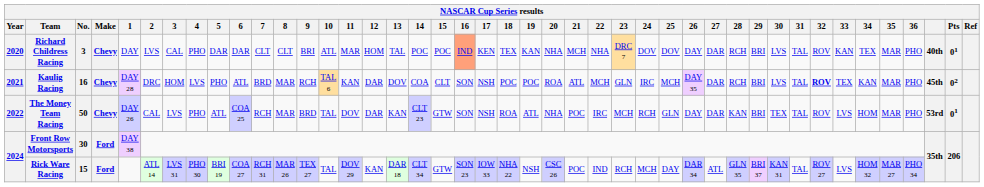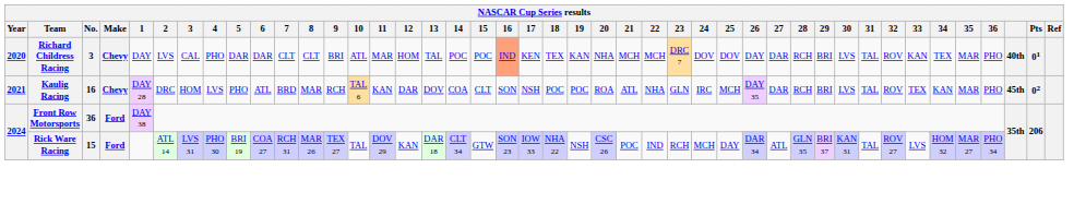 <table class="wikitable" style="text-align:center; font-size:75%">
 <tr>
 <th colspan=43><a href='#'>NASCAR Cup Series</a> results</th>
 </tr>
 <tr>
 <th>Year</th>
 <th>Team</th>
 <th>No.</th>
 <th>Make</th>
 <th>1</th>
 <th>2</th>
 <th>3</th>
 <th>4</th>
 <th>5</th>
 <th>6</th>
 <th>7</th>
 <th>8</th>
 <th>9</th>
 <th>10</th>
 <th>11</th>
 <th>12</th>
 <th>13</th>
 <th>14</th>
 <th>15</th>
 <th>16</th>
 <th>17</th>
 <th>18</th>
 <th>19</th>
 <th>20</th>
 <th>21</th>
 <th>22</th>
 <th>23</th>
 <th>24</th>
 <th>25</th>
 <th>26</th>
 <th>27</th>
 <th>28</th>
 <th>29</th>
 <th>30</th>
 <th>31</th>
 <th>32</th>
 <th>33</th>
 <th>34</th>
 <th>35</th>
 <th>36</th>
 <th></th>
 <th>Pts</th>
 <th>Ref</th>
 </tr>
 <tr>
 <th><a href='#'>2020</a></th>
 <th><a href='#'>Richard Childress Racing</a></th>
 <th>3</th>
 <th><a href='#'>Chevy</a></th>
 <td><a href='#'>DAY</a></td>
 <td><a href='#'>LVS</a></td>
 <td><a href='#'>CAL</a></td>
 <td><a href='#'>PHO</a></td>
 <td><a href='#'>DAR</a></td>
 <td><a href='#'>DAR</a></td>
 <td><a href='#'>CLT</a></td>
 <td><a href='#'>CLT</a></td>
 <td><a href='#'>BRI</a></td>
 <td><a href='#'>ATL</a></td>
 <td><a href='#'>MAR</a></td>
 <td><a href='#'>HOM</a></td>
 <td><a href='#'>TAL</a></td>
 <td><a href='#'>POC</a></td>
 <td><a href='#'>POC</a></td>
 <td style="background: lightsalmon;"><a href='#'>IND</a></td>
 <td><a href='#'>KEN</a></td>
 <td><a href='#'>TEX</a></td>
 <td><a href='#'>KAN</a></td>
 <td><a href='#'>NHA</a></td>
 <td><a href='#'>MCH</a></td>
-<td><a href='#'>NHA</a></td>
+<td><a href='#'>MCH</a></td>
 <td style="background:#FFDF9F;"><a href='#'>DRC</a><br><small>7</small></td>
 <td><a href='#'>DOV</a></td>
 <td><a href='#'>DOV</a></td>
 <td><a href='#'>DAY</a></td>
 <td><a href='#'>DAR</a></td>
 <td><a href='#'>RCH</a></td>
 <td><a href='#'>BRI</a></td>
 <td><a href='#'>LVS</a></td>
 <td><a href='#'>TAL</a></td>
 <td><a href='#'>ROV</a></td>
 <td><a href='#'>KAN</a></td>
 <td><a href='#'>TEX</a></td>
 <td><a href='#'>MAR</a></td>
 <td><a href='#'>PHO</a></td>
 <th>40th</th>
 <th>0<sup>1</sup></th>
 <th></th>
 </tr>
 <tr>
 <th><a href='#'>2021</a></th>
 <th><a href='#'>Kaulig Racing</a></th>
 <th>16</th>
 <th><a href='#'>Chevy</a></th>
 <td style="background:#EFCFFF;"><a href='#'>DAY</a><br><small>28</small></td>
 <td><a href='#'>DRC</a></td>
 <td><a href='#'>HOM</a></td>
 <td><a href='#'>LVS</a></td>
 <td><a href='#'>PHO</a></td>
 <td><a href='#'>ATL</a></td>
 <td><a href='#'>BRD</a></td>
 <td><a href='#'>MAR</a></td>
 <td><a href='#'>RCH</a></td>
 <td style="background:#FFDF9F;"><a href='#'>TAL</a><br><small>6</small></td>
 <td><a href='#'>KAN</a></td>
 <td><a href='#'>DAR</a></td>
 <td><a href='#'>DOV</a></td>
 <td><a href='#'>COA</a></td>
 <td><a href='#'>CLT</a></td>
 <td><a href='#'>SON</a></td>
 <td><a href='#'>NSH</a></td>
 <td><a href='#'>POC</a></td>
 <td><a href='#'>POC</a></td>
 <td><a href='#'>ROA</a></td>
 <td><a href='#'>ATL</a></td>
-<td><a href='#'>MCH</a></td>
+<td><a href='#'>NHA</a></td>
 <td><a href='#'>GLN</a></td>
 <td><a href='#'>IRC</a></td>
 <td><a href='#'>MCH</a></td>
 <td style="background:#EFCFFF;"><a href='#'>DAY</a><br><small>35</small></td>
 <td><a href='#'>DAR</a></td>
 <td><a href='#'>RCH</a></td>
 <td><a href='#'>BRI</a></td>
 <td><a href='#'>LVS</a></td>
 <td><a href='#'>TAL</a></td>
-<td><strong><a href='#'>ROV</a></strong></td>
+<td><a href='#'>ROV</a></td>
 <td><a href='#'>TEX</a></td>
 <td><a href='#'>KAN</a></td>
 <td><a href='#'>MAR</a></td>
 <td><a href='#'>PHO</a></td>
 <th>45th</th>
 <th>0<sup>2</sup></th>
 <th></th>
 </tr>
 <tr>
-<th><a href='#'>2022</a></th>
-<th><a href='#'>The Money Team Racing</a></th>
-<th>50</th>
-<th><a href='#'>Chevy</a></th>
-<td style="background:#CFCFFF;"><a href='#'>DAY</a><br><small>26</small></td>
-<td><a href='#'>CAL</a></td>
-<td><a href='#'>LVS</a></td>
-<td><a href='#'>PHO</a></td>
-<td><a href='#'>ATL</a></td>
-<td style="background:#CFCFFF;"><a href='#'>COA</a><br><small>25</small></td>
-<td><a href='#'>RCH</a></td>
-<td><a href='#'>MAR</a></td>
-<td><a href='#'>BRD</a></td>
-<td><a href='#'>TAL</a></td>
-<td><a href='#'>DOV</a></td>
-<td><a href='#'>DAR</a></td>
-<td><a href='#'>KAN</a></td>
-<td style="background:#CFCFFF;"><a href='#'>CLT</a><br><small>23</small></td>
-<td><a href='#'>GTW</a></td>
-<td><a href='#'>SON</a></td>
-<td><a href='#'>NSH</a></td>
-<td><a href='#'>ROA</a></td>
-<td><a href='#'>ATL</a></td>
-<td><a href='#'>NHA</a></td>
-<td><a href='#'>POC</a></td>
-<td><a href='#'>IRC</a></td>
-<td><a href='#'>MCH</a></td>
-<td><a href='#'>RCH</a></td>
-<td><a href='#'>GLN</a></td>
-<td><a href='#'>DAY</a></td>
-<td><a href='#'>DAR</a></td>
-<td><a href='#'>KAN</a></td>
-<td><a href='#'>BRI</a></td>
-<td><a href='#'>TEX</a></td>
-<td><a href='#'>TAL</a></td>
-<td><a href='#'>ROV</a></td>
-<td><a href='#'>LVS</a></td>
-<td><a href='#'>HOM</a></td>
-<td><a href='#'>MAR</a></td>
-<td><a href='#'>PHO</a></td>
-<th>53rd</th>
-<th>0<sup>1</sup></th>
-<th></th>
-</tr>
-<tr>
 <th rowspan=2><a href='#'>2024</a></th>
 <th><a href='#'>Front Row Motorsports</a></th>
-<th>30</th>
+<th>36</th>
 <th><a href='#'>Ford</a></th>
 <td style="background:#EFCFFF;"><a href='#'>DAY</a><br><small>38</small></td>
 <td colspan=35></td>
 <th rowspan=2>35th</th>
 <th rowspan=2>206</th>
 <th rowspan=2></th>
 </tr>
 <tr>
 <th><a href='#'>Rick Ware Racing</a></th>
 <th>15</th>
 <th><a href='#'>Ford</a></th>
 <td></td>
 <td style="background:#DFFFDF;"><a href='#'>ATL</a><br><small>14</small></td>
 <td style="background:#CFCFFF;"><a href='#'>LVS</a><br><small>31</small></td>
 <td style="background:#CFCFFF;"><a href='#'>PHO</a><br><small>30</small></td>
 <td style="background:#DFFFDF;"><a href='#'>BRI</a><br><small>19</small></td>
 <td style="background:#CFCFFF;"><a href='#'>COA</a><br><small>27</small></td>
 <td style="background:#CFCFFF;"><a href='#'>RCH</a><br><small>31</small></td>
 <td style="background:#CFCFFF;"><a href='#'>MAR</a><br><small>26</small></td>
 <td style="background:#CFCFFF;"><a href='#'>TEX</a><br><small>27</small></td>
 <td><a href='#'>TAL</a></td>
 <td style="background:#CFCFFF;"><a href='#'>DOV</a><br><small>29</small></td>
 <td><a href='#'>KAN</a></td>
 <td style="background:#DFFFDF;"><a href='#'>DAR</a><br><small>18</small></td>
 <td style="background:#CFCFFF;"><a href='#'>CLT</a><br><small>34</small></td>
 <td><a href='#'>GTW</a></td>
 <td style="background:#CFCFFF;"><a href='#'>SON</a><br><small>23</small></td>
 <td style="background:#CFCFFF;"><a href='#'>IOW</a><br><small>33</small></td>
 <td style="background:#CFCFFF;"><a href='#'>NHA</a><br><small>22</small></td>
 <td><a href='#'>NSH</a></td>
 <td style="background:#CFCFFF;"><a href='#'>CSC</a><br><small>26</small></td>
 <td><a href='#'>POC</a></td>
 <td><a href='#'>IND</a></td>
 <td><a href='#'>RCH</a></td>
 <td><a href='#'>MCH</a></td>
 <td><a href='#'>DAY</a></td>
 <td style="background:#CFCFFF;"><a href='#'>DAR</a><br><small>34</small></td>
 <td><a href='#'>ATL</a></td>
 <td style="background:#CFCFFF;"><a href='#'>GLN</a><br><small>35</small></td>
 <td style="background:#EFCFFF;"><a href='#'>BRI</a><br><small>37</small></td>
 <td style="background:#CFCFFF;"><a href='#'>KAN</a><br><small>31</small></td>
 <td><a href='#'>TAL</a></td>
 <td style="background:#CFCFFF;"><a href='#'>ROV</a><br><small>27</small></td>
 <td><a href='#'>LVS</a></td>
 <td style="background:#CFCFFF;"><a href='#'>HOM</a><br><small>32</small></td>
 <td style="background:#CFCFFF;"><a href='#'>MAR</a><br><small>27</small></td>
 <td style="background:#CFCFFF;"><a href='#'>PHO</a><br><small>34</small></td>
 </tr>
 </table>
